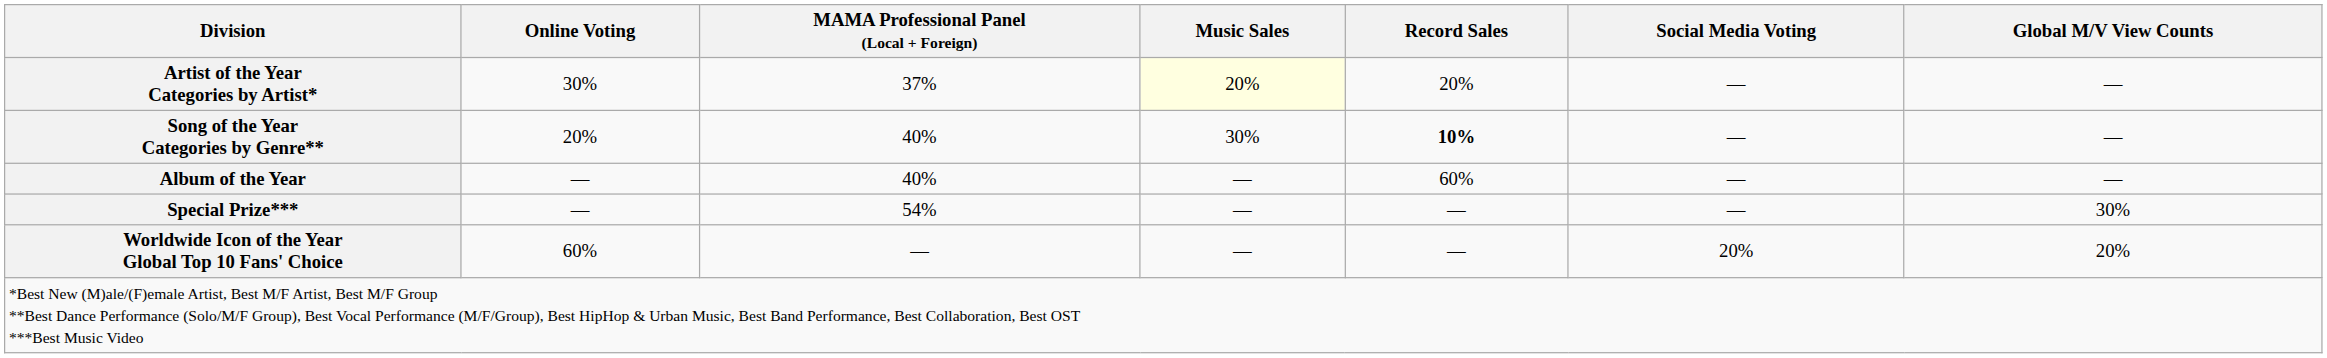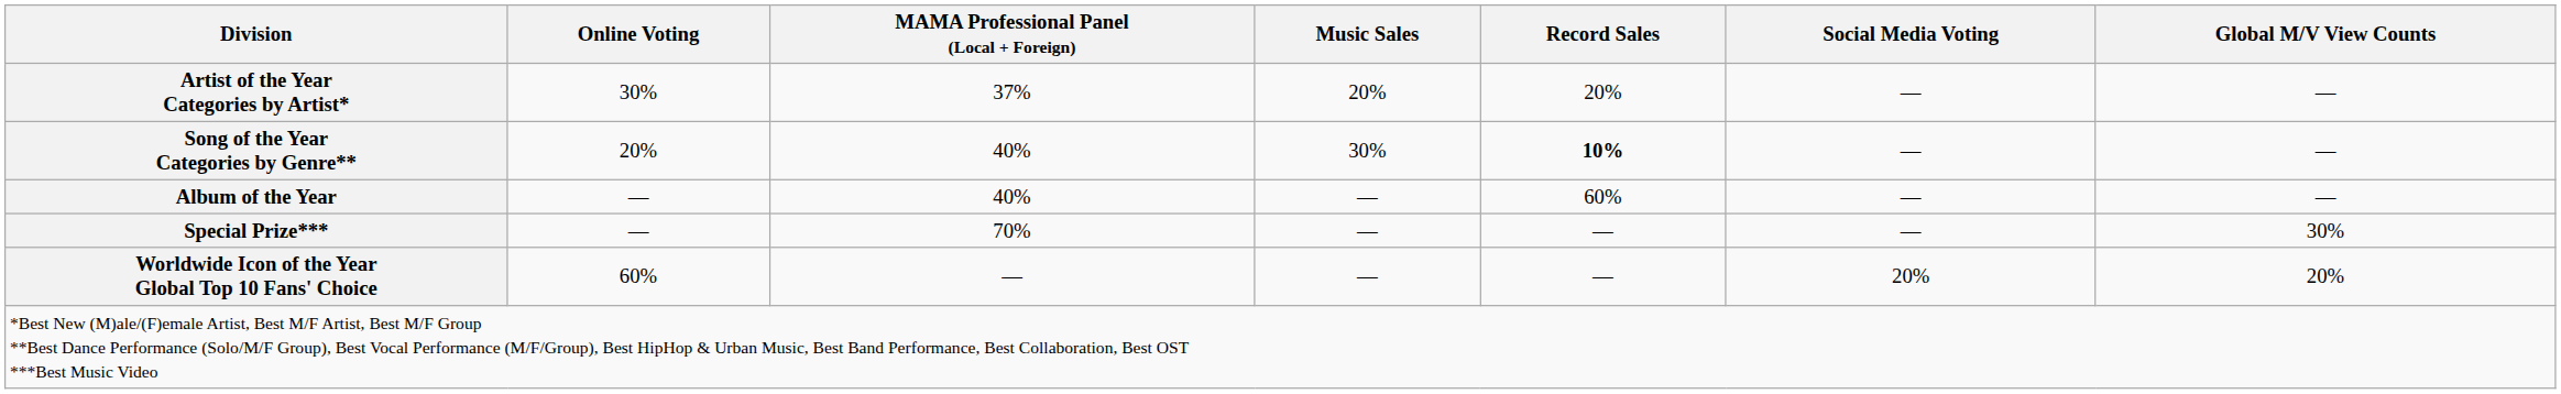 <table class="wikitable"  style="width:95%; text-align:center; font-size:95%">
 <tr>
 <th>Division</th>
 <th>Online Voting</th>
 <th>MAMA Professional Panel <br><small>(Local + Foreign)</small></th>
 <th>Music Sales</th>
 <th>Record Sales</th>
 <th>Social Media Voting</th>
 <th>Global M/V View Counts</th>
 </tr>
 <tr>
 <th>Artist of the Year<br>Categories by Artist*</th>
 <td>30%</td>
 <td>37%</td>
-<td style="background: lightyellow;">20%</td>
+<td>20%</td>
 <td>20%</td>
 <td>—</td>
 <td>—</td>
 </tr>
 <tr>
 <th>Song of the Year<br>Categories by Genre**</th>
 <td>20%</td>
 <td>40%</td>
 <td>30%</td>
 <td><strong>10%</strong></td>
 <td>—</td>
 <td>—</td>
 </tr>
 <tr>
 <th>Album of the Year</th>
 <td>—</td>
 <td>40%</td>
 <td>—</td>
 <td>60%</td>
 <td>—</td>
 <td>—</td>
 </tr>
 <tr>
 <th>Special Prize***</th>
 <td>—</td>
-<td>54%</td>
+<td>70%</td>
 <td>—</td>
 <td>—</td>
 <td>—</td>
 <td>30%</td>
 </tr>
 <tr>
 <th>Worldwide Icon of the Year<br>Global Top 10 Fans' Choice</th>
 <td>60%</td>
 <td>—</td>
 <td>—</td>
 <td>—</td>
 <td>20%</td>
 <td>20%</td>
 </tr>
 <tr>
 <td colspan="7" align="left"><small>*Best New (M)ale/(F)emale Artist, Best M/F Artist, Best M/F Group<br>**Best Dance Performance (Solo/M/F Group), Best Vocal Performance (M/F/Group), Best HipHop & Urban Music, Best Band Performance, Best Collaboration, Best OST<br>***Best Music Video</small></td>
 </tr>
 </table>
